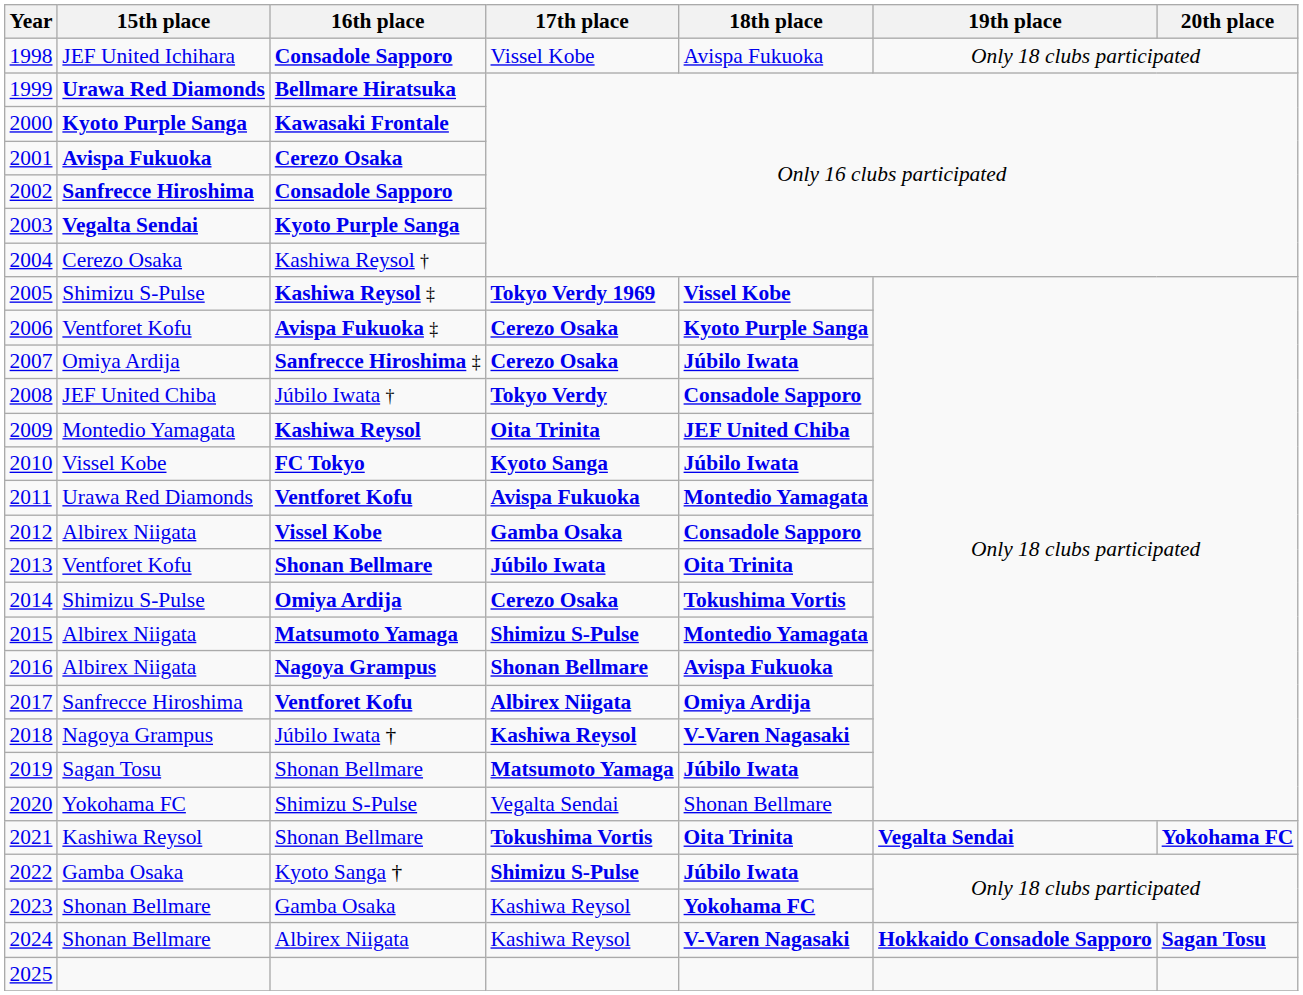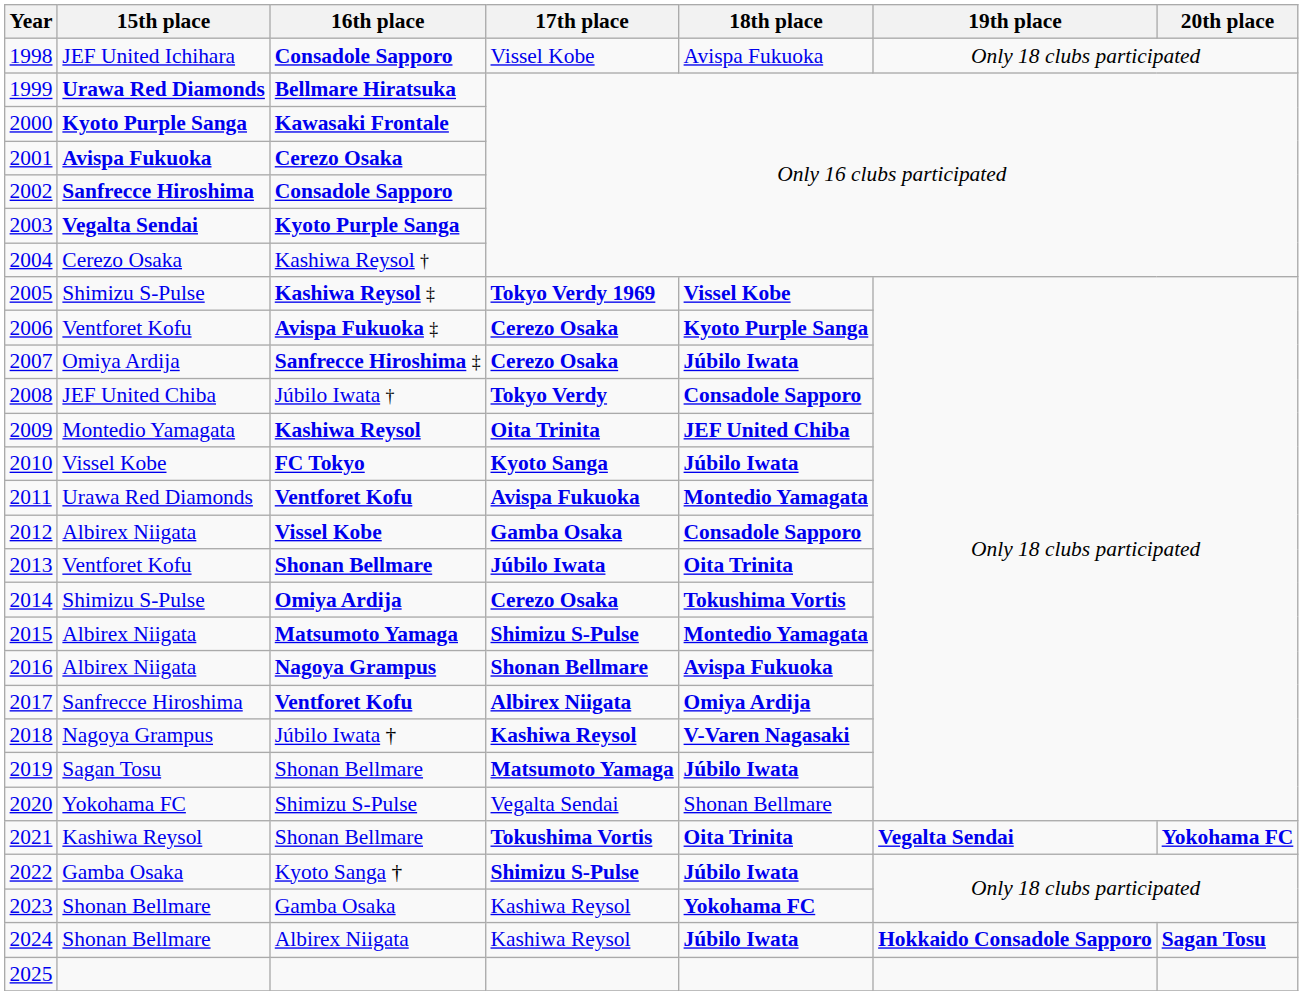 <table class="wikitable">
 <tr>
 <th>Year</th>
 <th>15th place</th>
 <th>16th place</th>
 <th>17th place</th>
 <th>18th place</th>
 <th>19th place</th>
 <th>20th place</th>
 </tr>
 <tr>
 <td><a href='#'>1998</a></td>
 <td><a href='#'>JEF United Ichihara</a></td>
 <td><strong><a href='#'>Consadole Sapporo</a></strong></td>
 <td><a href='#'>Vissel Kobe</a></td>
 <td><a href='#'>Avispa Fukuoka</a></td>
 <td colspan="2" align=center><em>Only 18 clubs participated</em></td>
 </tr>
 <tr>
 <td><a href='#'>1999</a></td>
 <td><strong><a href='#'>Urawa Red Diamonds</a></strong></td>
 <td><strong><a href='#'>Bellmare Hiratsuka</a></strong></td>
 <td colspan="4" rowspan="6" style="text-align:center;"><em>Only 16 clubs participated</em></td>
 </tr>
 <tr>
 <td><a href='#'>2000</a></td>
 <td><strong><a href='#'>Kyoto Purple Sanga</a></strong></td>
 <td><strong><a href='#'>Kawasaki Frontale</a></strong></td>
 </tr>
 <tr>
 <td><a href='#'>2001</a></td>
 <td><strong><a href='#'>Avispa Fukuoka</a></strong></td>
 <td><strong><a href='#'>Cerezo Osaka</a></strong></td>
 </tr>
 <tr>
 <td><a href='#'>2002</a></td>
 <td><strong><a href='#'>Sanfrecce Hiroshima</a></strong></td>
 <td><strong><a href='#'>Consadole Sapporo</a></strong></td>
 </tr>
 <tr>
 <td><a href='#'>2003</a></td>
 <td><strong><a href='#'>Vegalta Sendai</a></strong></td>
 <td><strong><a href='#'>Kyoto Purple Sanga</a></strong></td>
 </tr>
 <tr>
 <td><a href='#'>2004</a></td>
 <td><a href='#'>Cerezo Osaka</a></td>
 <td><a href='#'>Kashiwa Reysol</a> <small>†</small></td>
 </tr>
 <tr>
 <td><a href='#'>2005</a></td>
 <td><a href='#'>Shimizu S-Pulse</a></td>
 <td><strong><a href='#'>Kashiwa Reysol</a></strong> <small>‡</small></td>
 <td><strong><a href='#'>Tokyo Verdy 1969</a></strong></td>
 <td><strong><a href='#'>Vissel Kobe</a></strong></td>
 <td colspan="2" rowspan="16" align=center><em>Only 18 clubs participated</em></td>
 </tr>
 <tr>
 <td><a href='#'>2006</a></td>
 <td><a href='#'>Ventforet Kofu</a></td>
 <td><strong><a href='#'>Avispa Fukuoka</a></strong> <small>‡</small></td>
 <td><strong><a href='#'>Cerezo Osaka</a></strong></td>
 <td><strong><a href='#'>Kyoto Purple Sanga</a></strong></td>
 </tr>
 <tr>
 <td><a href='#'>2007</a></td>
 <td><a href='#'>Omiya Ardija</a></td>
 <td><strong><a href='#'>Sanfrecce Hiroshima</a></strong> <small>‡</small></td>
 <td><strong><a href='#'>Cerezo Osaka</a></strong></td>
 <td><strong><a href='#'>Júbilo Iwata</a></strong></td>
 </tr>
 <tr>
 <td><a href='#'>2008</a></td>
 <td><a href='#'>JEF United Chiba</a></td>
 <td><a href='#'>Júbilo Iwata</a> <small>†</small></td>
 <td><strong><a href='#'>Tokyo Verdy</a></strong></td>
 <td><strong><a href='#'>Consadole Sapporo</a></strong></td>
 </tr>
 <tr>
 <td><a href='#'>2009</a></td>
 <td><a href='#'>Montedio Yamagata</a></td>
 <td><strong><a href='#'>Kashiwa Reysol</a></strong></td>
 <td><strong><a href='#'>Oita Trinita</a></strong></td>
 <td><strong><a href='#'>JEF United Chiba</a></strong></td>
 </tr>
 <tr>
 <td><a href='#'>2010</a></td>
 <td><a href='#'>Vissel Kobe</a></td>
 <td><strong><a href='#'>FC Tokyo</a></strong></td>
 <td><strong><a href='#'>Kyoto Sanga</a></strong></td>
 <td><strong><a href='#'>Júbilo Iwata</a></strong></td>
 </tr>
 <tr>
 <td><a href='#'>2011</a></td>
 <td><a href='#'>Urawa Red Diamonds</a></td>
 <td><strong><a href='#'>Ventforet Kofu</a></strong></td>
 <td><strong><a href='#'>Avispa Fukuoka</a></strong></td>
 <td><strong><a href='#'>Montedio Yamagata</a></strong></td>
 </tr>
 <tr>
 <td><a href='#'>2012</a></td>
 <td><a href='#'>Albirex Niigata</a></td>
 <td><strong><a href='#'>Vissel Kobe</a></strong></td>
 <td><strong><a href='#'>Gamba Osaka</a></strong></td>
 <td><strong><a href='#'>Consadole Sapporo</a></strong></td>
 </tr>
 <tr>
 <td><a href='#'>2013</a></td>
 <td><a href='#'>Ventforet Kofu</a></td>
 <td><strong><a href='#'>Shonan Bellmare</a></strong></td>
 <td><strong><a href='#'>Júbilo Iwata</a></strong></td>
 <td><strong><a href='#'>Oita Trinita</a></strong></td>
 </tr>
 <tr>
 <td><a href='#'>2014</a></td>
 <td><a href='#'>Shimizu S-Pulse</a></td>
 <td><strong><a href='#'>Omiya Ardija</a></strong></td>
 <td><strong><a href='#'>Cerezo Osaka</a></strong></td>
 <td><strong><a href='#'>Tokushima Vortis</a></strong></td>
 </tr>
 <tr>
 <td><a href='#'>2015</a></td>
 <td><a href='#'>Albirex Niigata</a></td>
 <td><strong><a href='#'>Matsumoto Yamaga</a></strong></td>
 <td><strong><a href='#'>Shimizu S-Pulse</a></strong></td>
 <td><strong><a href='#'>Montedio Yamagata</a></strong></td>
 </tr>
 <tr>
 <td><a href='#'>2016</a></td>
 <td><a href='#'>Albirex Niigata</a></td>
 <td><strong><a href='#'>Nagoya Grampus</a></strong></td>
 <td><strong><a href='#'>Shonan Bellmare</a></strong></td>
 <td><strong><a href='#'>Avispa Fukuoka</a></strong></td>
 </tr>
 <tr>
 <td><a href='#'>2017</a></td>
 <td><a href='#'>Sanfrecce Hiroshima</a></td>
 <td><strong><a href='#'>Ventforet Kofu</a></strong></td>
 <td><strong><a href='#'>Albirex Niigata</a></strong></td>
 <td><strong><a href='#'>Omiya Ardija</a></strong></td>
 </tr>
 <tr>
 <td><a href='#'>2018</a></td>
 <td><a href='#'>Nagoya Grampus</a></td>
 <td><a href='#'>Júbilo Iwata</a> †</td>
 <td><strong><a href='#'>Kashiwa Reysol</a></strong></td>
 <td><strong><a href='#'>V-Varen Nagasaki</a></strong></td>
 </tr>
 <tr>
 <td><a href='#'>2019</a></td>
 <td><a href='#'>Sagan Tosu</a></td>
 <td><a href='#'>Shonan Bellmare</a></td>
 <td><strong><a href='#'>Matsumoto Yamaga</a></strong></td>
 <td><strong><a href='#'>Júbilo Iwata</a></strong></td>
 </tr>
 <tr>
 <td><a href='#'>2020</a></td>
 <td><a href='#'>Yokohama FC</a></td>
 <td><a href='#'>Shimizu S-Pulse</a></td>
 <td><a href='#'>Vegalta Sendai</a></td>
 <td><a href='#'>Shonan Bellmare</a></td>
 </tr>
 <tr>
 <td><a href='#'>2021</a></td>
 <td><a href='#'>Kashiwa Reysol</a></td>
 <td><a href='#'>Shonan Bellmare</a></td>
 <td><strong><a href='#'>Tokushima Vortis</a></strong></td>
 <td><strong><a href='#'>Oita Trinita</a></strong></td>
 <td><strong><a href='#'>Vegalta Sendai</a></strong></td>
 <td><strong><a href='#'>Yokohama FC</a></strong></td>
 </tr>
 <tr>
 <td><a href='#'>2022</a></td>
 <td><a href='#'>Gamba Osaka</a></td>
 <td><a href='#'>Kyoto Sanga</a> †</td>
 <td><strong><a href='#'>Shimizu S-Pulse</a></strong></td>
 <td><strong><a href='#'>Júbilo Iwata</a></strong></td>
 <td colspan="2" rowspan="2" align=center><em>Only 18 clubs participated</em></td>
 </tr>
 <tr>
 <td><a href='#'>2023</a></td>
 <td><a href='#'>Shonan Bellmare</a></td>
 <td><a href='#'>Gamba Osaka</a></td>
 <td><a href='#'>Kashiwa Reysol</a></td>
 <td><strong><a href='#'>Yokohama FC</a></strong></td>
 </tr>
 <tr>
 <td><a href='#'>2024</a></td>
 <td><a href='#'>Shonan Bellmare</a></td>
 <td><a href='#'>Albirex Niigata</a></td>
 <td><a href='#'>Kashiwa Reysol</a></td>
-<td><strong><a href='#'>V-Varen Nagasaki</a></strong></td>
+<td><strong><a href='#'>Júbilo Iwata</a></strong></td>
 <td><strong><a href='#'>Hokkaido Consadole Sapporo</a></strong></td>
 <td><strong><a href='#'>Sagan Tosu</a></strong></td>
 </tr>
 <tr>
 <td><a href='#'>2025</a></td>
 <td></td>
 <td></td>
 <td></td>
 <td></td>
 <td></td>
 <td></td>
 </tr>
 </table>
